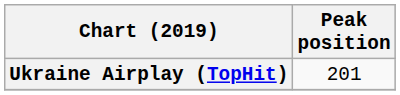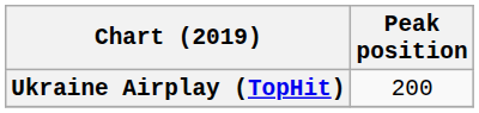 <table class="wikitable plainrowheaders" style="text-align:center">
 <tr>
 <th scope="col">Chart (2019)</th>
 <th scope="col">Peak<br>position</th>
 </tr>
 <tr>
 <th scope="row">Ukraine Airplay (<a href='#'>TopHit</a>)</th>
-<td>201</td>
+<td>200</td>
 </tr>
 <tr>
 </tr>
 </table>
